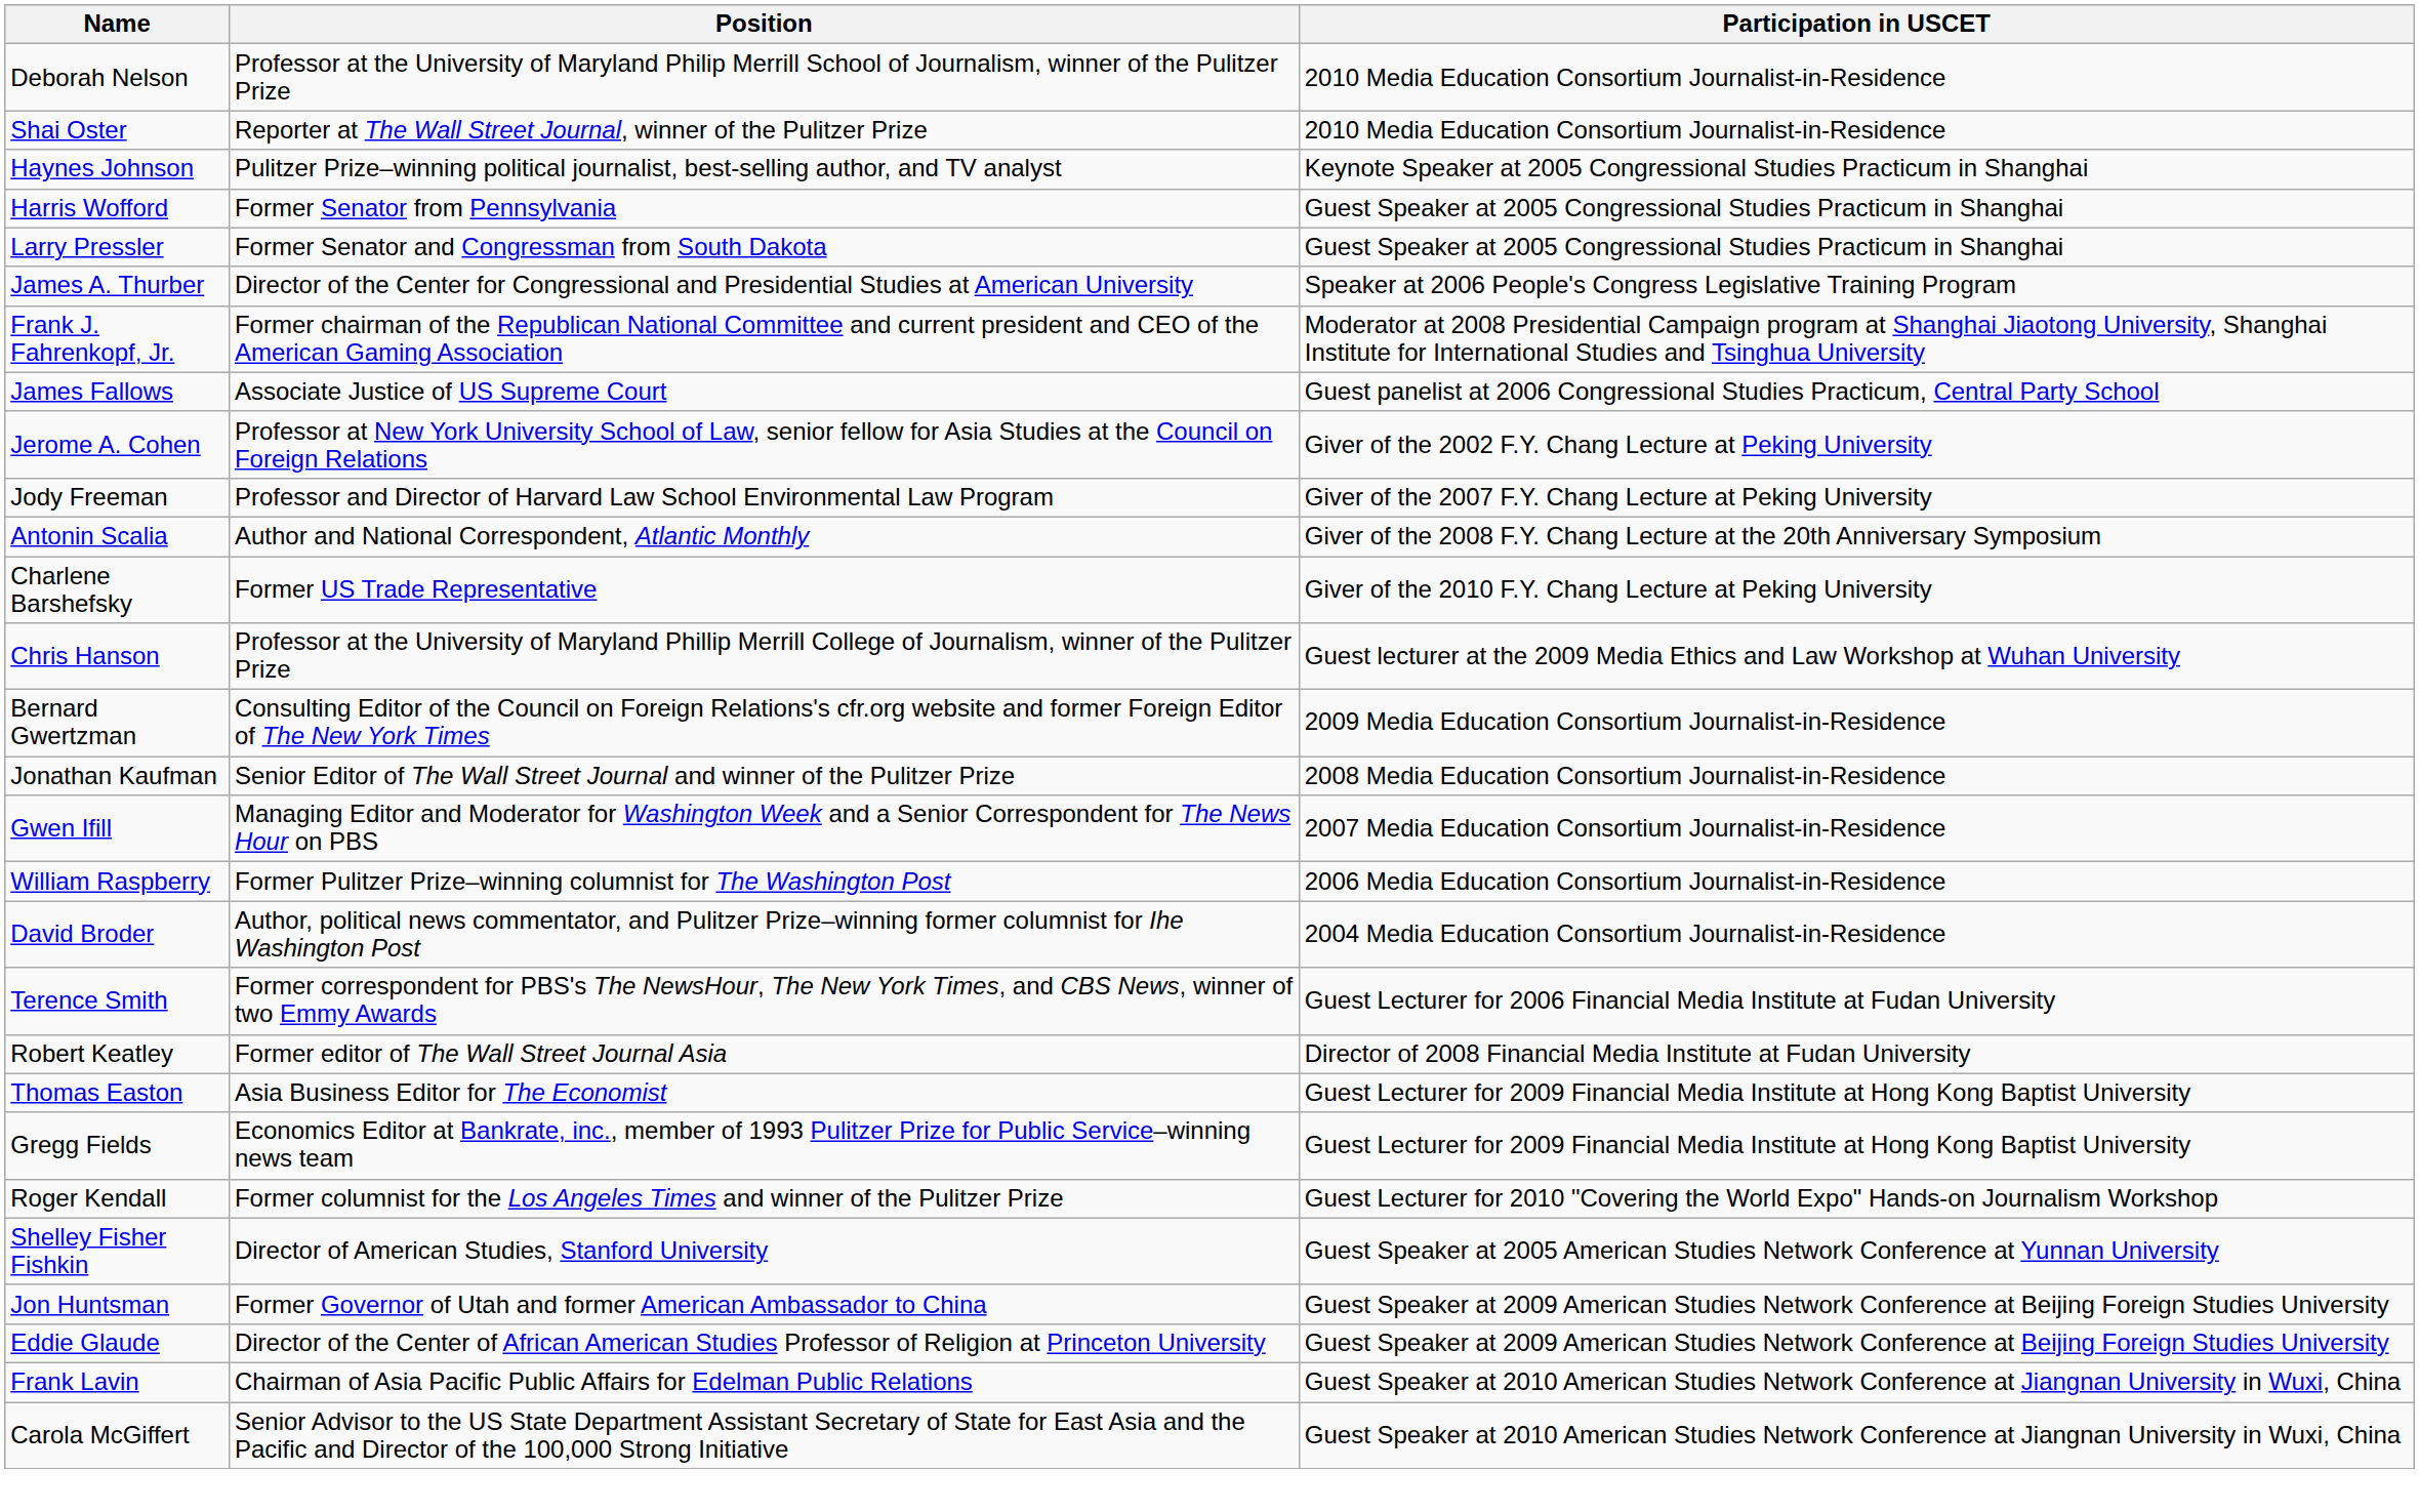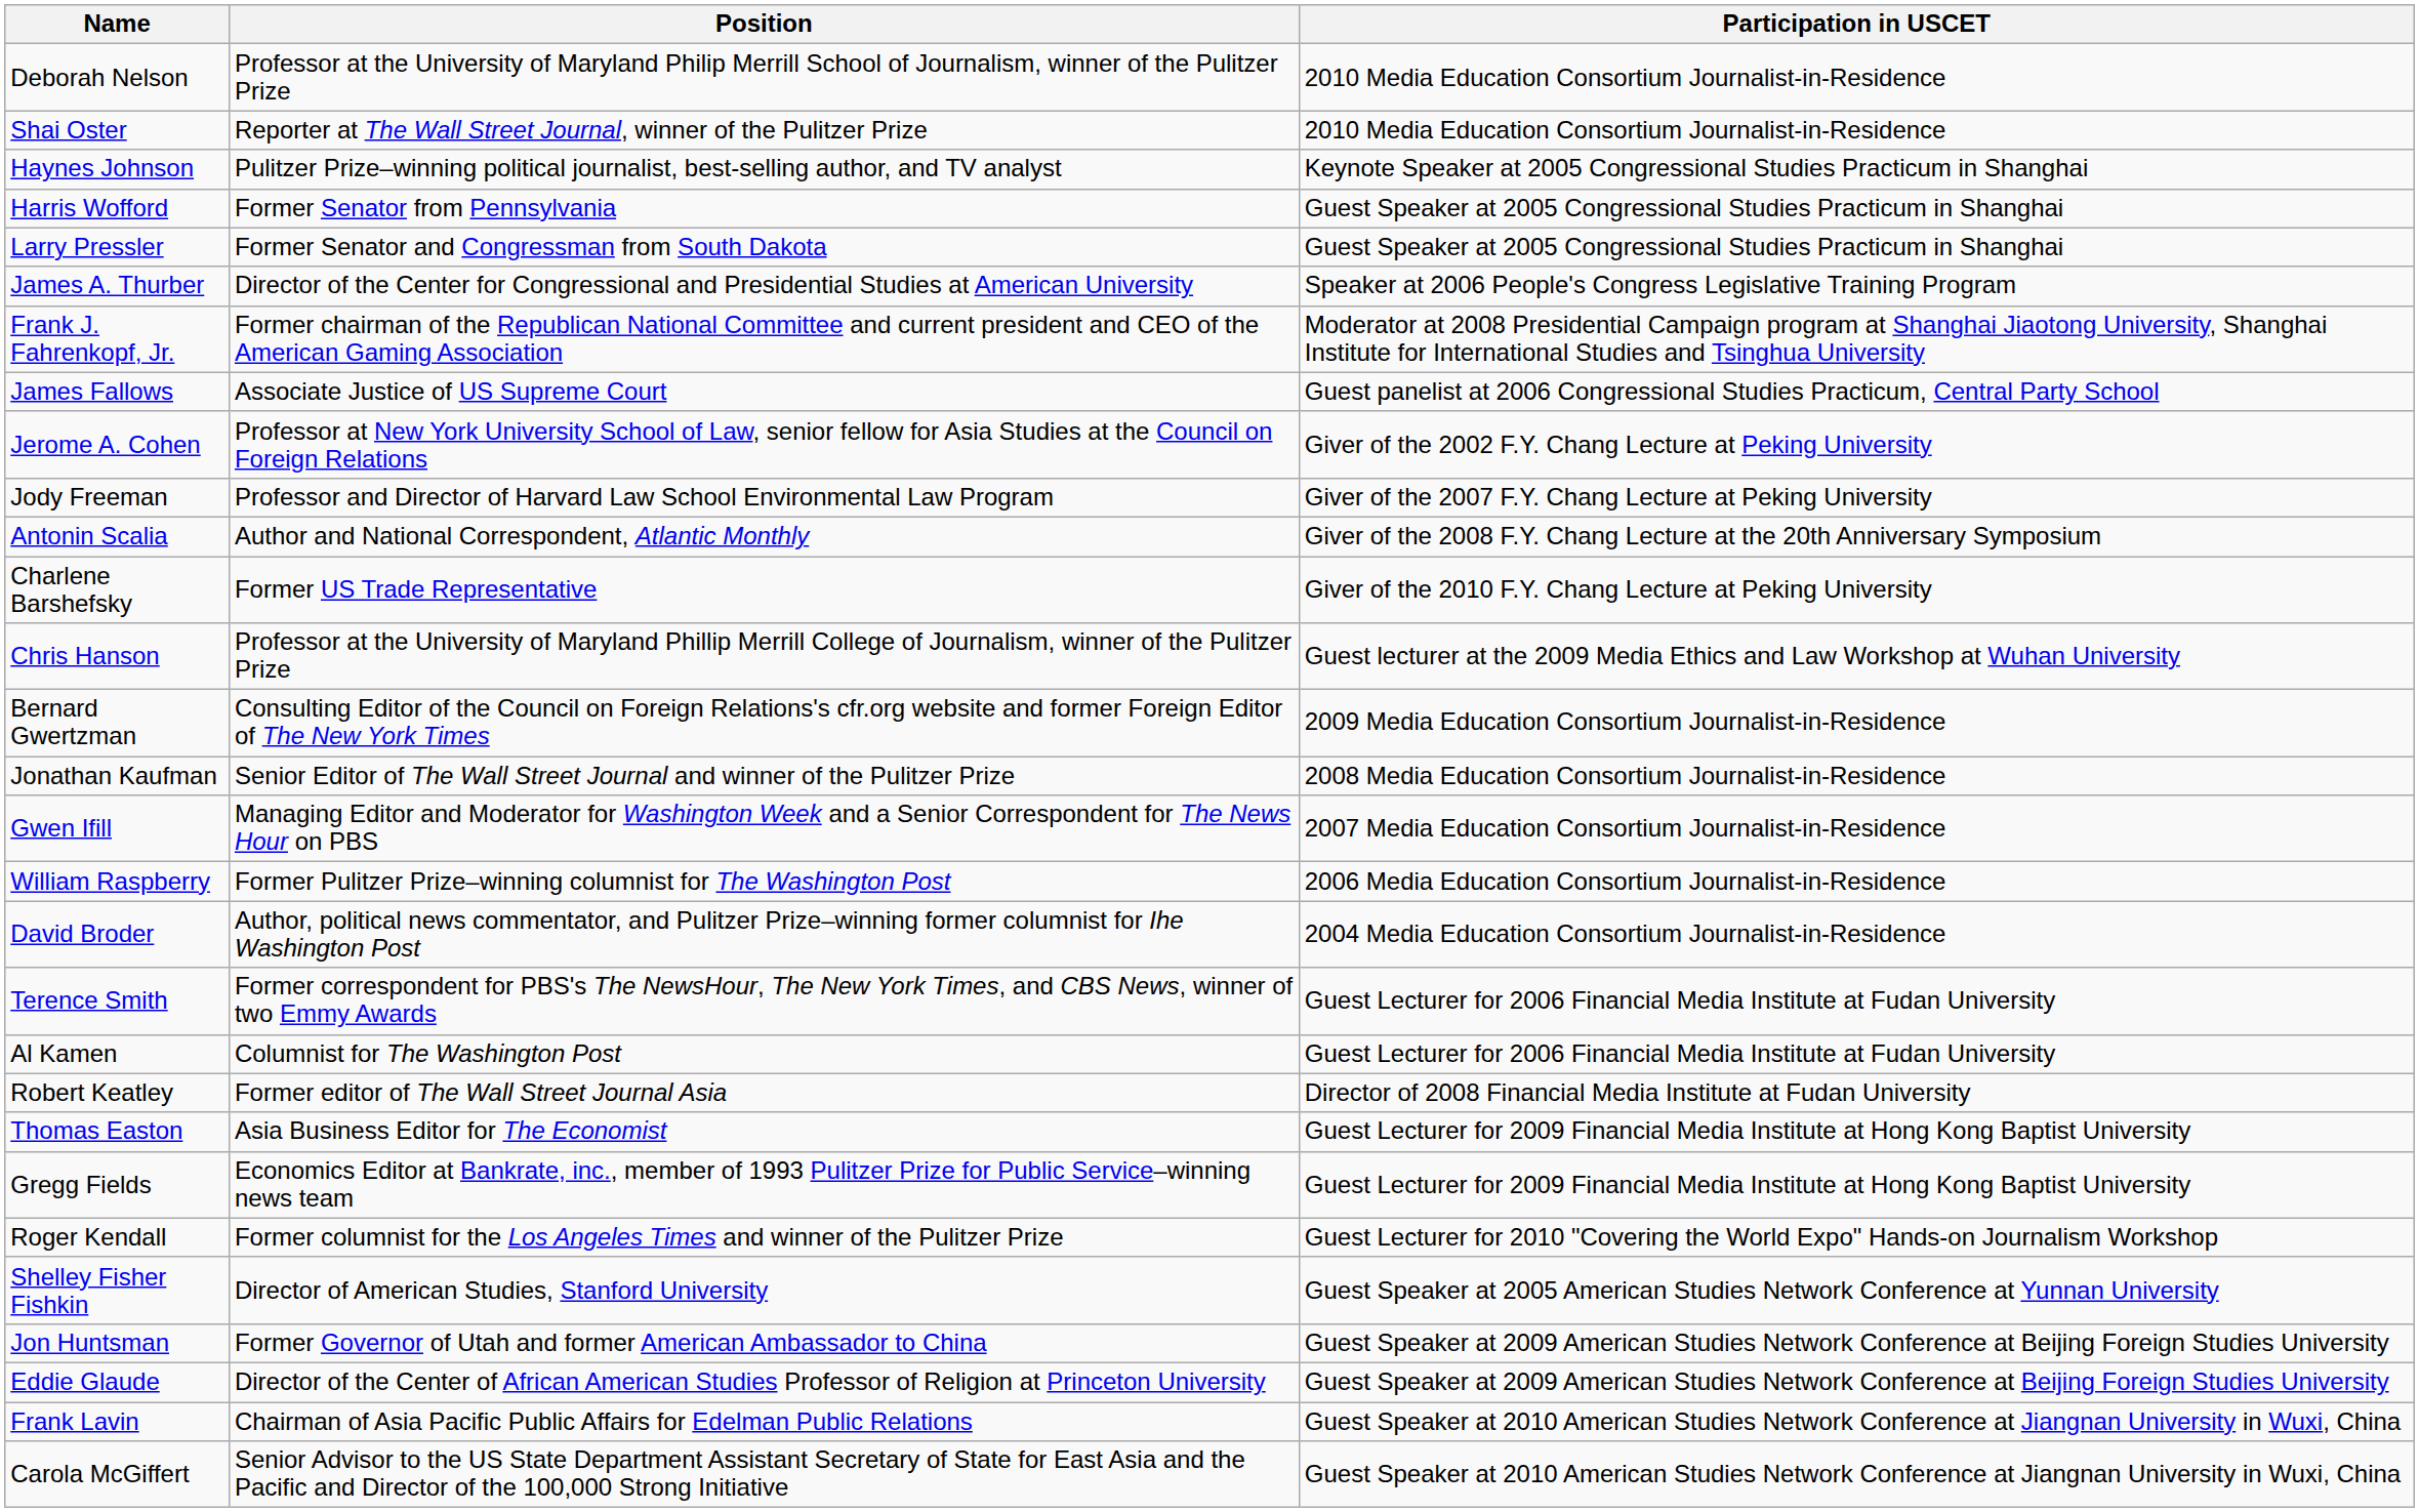 <table class="wikitable">
 <tr>
 <th>Name</th>
 <th>Position</th>
 <th>Participation in USCET</th>
 </tr>
 <tr>
 <td>Deborah Nelson</td>
 <td>Professor at the University of Maryland Philip Merrill School of Journalism, winner of the Pulitzer Prize</td>
 <td>2010 Media Education Consortium Journalist-in-Residence</td>
 </tr>
 <tr>
 <td><a href='#'>Shai Oster</a></td>
 <td>Reporter at <em><a href='#'>The Wall Street Journal</a></em>, winner of the Pulitzer Prize</td>
 <td>2010 Media Education Consortium Journalist-in-Residence</td>
 </tr>
 <tr>
 <td><a href='#'>Haynes Johnson</a></td>
 <td>Pulitzer Prize–winning political journalist, best-selling author, and TV analyst</td>
 <td>Keynote Speaker at 2005 Congressional Studies Practicum in Shanghai</td>
 </tr>
 <tr>
 <td><a href='#'>Harris Wofford</a></td>
 <td>Former <a href='#'>Senator</a> from <a href='#'>Pennsylvania</a></td>
 <td>Guest Speaker at 2005 Congressional Studies Practicum in Shanghai</td>
 </tr>
 <tr>
 <td><a href='#'>Larry Pressler</a></td>
 <td>Former Senator and <a href='#'>Congressman</a> from <a href='#'>South Dakota</a></td>
 <td>Guest Speaker at 2005 Congressional Studies Practicum in Shanghai</td>
 </tr>
 <tr>
 <td><a href='#'>James A. Thurber</a></td>
 <td>Director of the Center for Congressional and Presidential Studies at <a href='#'>American University</a></td>
 <td>Speaker at 2006 People's Congress Legislative Training Program</td>
 </tr>
 <tr>
 <td><a href='#'>Frank J. Fahrenkopf, Jr.</a></td>
 <td>Former chairman of the <a href='#'>Republican National Committee</a> and current president and CEO of the <a href='#'>American Gaming Association</a></td>
 <td>Moderator at 2008 Presidential Campaign program at <a href='#'>Shanghai Jiaotong University</a>, Shanghai Institute for International Studies and <a href='#'>Tsinghua University</a></td>
 </tr>
 <tr>
 <td><a href='#'>James Fallows</a></td>
 <td>Associate Justice of <a href='#'>US Supreme Court</a></td>
 <td>Guest panelist at 2006 Congressional Studies Practicum, <a href='#'>Central Party School</a></td>
 </tr>
 <tr>
 <td><a href='#'>Jerome A. Cohen</a></td>
 <td>Professor at <a href='#'>New York University School of Law</a>, senior fellow for Asia Studies at the <a href='#'>Council on Foreign Relations</a></td>
 <td>Giver of the 2002 F.Y. Chang Lecture at <a href='#'>Peking University</a></td>
 </tr>
 <tr>
 <td>Jody Freeman</td>
 <td>Professor and Director of Harvard Law School Environmental Law Program</td>
 <td>Giver of the 2007 F.Y. Chang Lecture at Peking University</td>
 </tr>
 <tr>
 <td><a href='#'>Antonin Scalia</a></td>
 <td>Author and National Correspondent, <em><a href='#'>Atlantic Monthly</a></em></td>
 <td>Giver of the 2008 F.Y. Chang Lecture at the 20th Anniversary Symposium</td>
 </tr>
 <tr>
 <td>Charlene Barshefsky</td>
 <td>Former <a href='#'>US Trade Representative</a></td>
 <td>Giver of the 2010 F.Y. Chang Lecture at Peking University</td>
 </tr>
 <tr>
 <td><a href='#'>Chris Hanson</a></td>
 <td>Professor at the University of Maryland Phillip Merrill College of Journalism, winner of the Pulitzer Prize</td>
 <td>Guest lecturer at the 2009 Media Ethics and Law Workshop at <a href='#'>Wuhan University</a></td>
 </tr>
 <tr>
 <td>Bernard Gwertzman</td>
 <td>Consulting Editor of the Council on Foreign Relations's cfr.org website and former Foreign Editor of <em><a href='#'>The New York Times</a></em></td>
 <td>2009 Media Education Consortium Journalist-in-Residence</td>
 </tr>
 <tr>
 <td>Jonathan Kaufman</td>
 <td>Senior Editor of <em>The Wall Street Journal</em> and winner of the Pulitzer Prize</td>
 <td>2008 Media Education Consortium Journalist-in-Residence</td>
 </tr>
 <tr>
 <td><a href='#'>Gwen Ifill</a></td>
 <td>Managing Editor and Moderator for <em><a href='#'>Washington Week</a></em> and a Senior Correspondent for <em><a href='#'>The News Hour</a></em> on PBS</td>
 <td>2007 Media Education Consortium Journalist-in-Residence</td>
 </tr>
 <tr>
 <td><a href='#'>William Raspberry</a></td>
 <td>Former  Pulitzer Prize–winning columnist for <em><a href='#'>The Washington Post</a></em></td>
 <td>2006 Media Education Consortium Journalist-in-Residence</td>
 </tr>
 <tr>
 <td><a href='#'>David Broder</a></td>
 <td>Author, political news commentator, and Pulitzer Prize–winning former columnist for <em>Ihe Washington Post</em></td>
 <td>2004 Media Education Consortium Journalist-in-Residence</td>
 </tr>
 <tr>
 <td><a href='#'>Terence Smith</a></td>
 <td>Former correspondent for PBS's <em>The NewsHour</em>, <em>The New York Times</em>, and <em>CBS News</em>, winner of two <a href='#'>Emmy Awards</a></td>
 <td>Guest Lecturer for 2006 Financial Media Institute at Fudan University</td>
 </tr>
 <tr>
+<td>Al Kamen</td>
+<td>Columnist for <em>The Washington Post</em></td>
+<td>Guest Lecturer for 2006 Financial Media Institute at Fudan University</td>
+</tr>
+<tr>
 <td>Robert Keatley</td>
 <td>Former editor of <em>The Wall Street Journal Asia</em></td>
 <td>Director of 2008 Financial Media Institute at Fudan University</td>
 </tr>
 <tr>
 <td><a href='#'>Thomas Easton</a></td>
 <td>Asia Business Editor for <em><a href='#'>The Economist</a></em></td>
 <td>Guest Lecturer for 2009 Financial Media Institute at Hong Kong Baptist University</td>
 </tr>
 <tr>
 <td>Gregg Fields</td>
 <td>Economics Editor at <a href='#'>Bankrate, inc.</a>, member of 1993 <a href='#'>Pulitzer Prize for Public Service</a>–winning news team</td>
 <td>Guest Lecturer for 2009 Financial Media Institute at Hong Kong Baptist University</td>
 </tr>
 <tr>
 <td>Roger Kendall</td>
 <td>Former columnist for the <em><a href='#'>Los Angeles Times</a></em> and winner of the Pulitzer Prize</td>
 <td>Guest Lecturer for 2010 "Covering the World Expo" Hands-on Journalism Workshop</td>
 </tr>
 <tr>
 <td><a href='#'>Shelley Fisher Fishkin</a></td>
 <td>Director of American Studies, <a href='#'>Stanford University</a></td>
 <td>Guest Speaker at 2005 American Studies Network Conference at <a href='#'>Yunnan University</a></td>
 </tr>
 <tr>
 <td><a href='#'>Jon Huntsman</a></td>
 <td>Former <a href='#'>Governor</a> of Utah and former <a href='#'>American Ambassador to China</a></td>
 <td>Guest Speaker at 2009 American Studies Network Conference at Beijing Foreign Studies University</td>
 </tr>
 <tr>
 <td><a href='#'>Eddie Glaude</a></td>
 <td>Director of the Center of <a href='#'>African American Studies</a> Professor of Religion at <a href='#'>Princeton University</a></td>
 <td>Guest Speaker at 2009 American Studies Network Conference at <a href='#'>Beijing Foreign Studies University</a></td>
 </tr>
 <tr>
 <td><a href='#'>Frank Lavin</a></td>
 <td>Chairman of Asia Pacific Public Affairs for <a href='#'>Edelman Public Relations</a></td>
 <td>Guest Speaker at 2010 American Studies Network Conference at <a href='#'>Jiangnan University</a> in <a href='#'>Wuxi</a>, China</td>
 </tr>
 <tr>
 <td>Carola McGiffert</td>
 <td>Senior Advisor to the US State Department Assistant Secretary of State for East Asia and the Pacific and Director of the 100,000 Strong Initiative</td>
 <td>Guest Speaker at 2010 American Studies Network Conference at Jiangnan University in Wuxi, China</td>
 </tr>
 </table>
